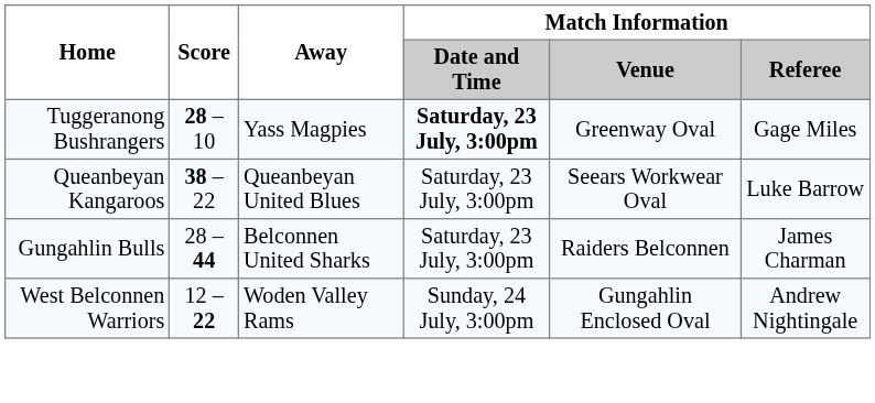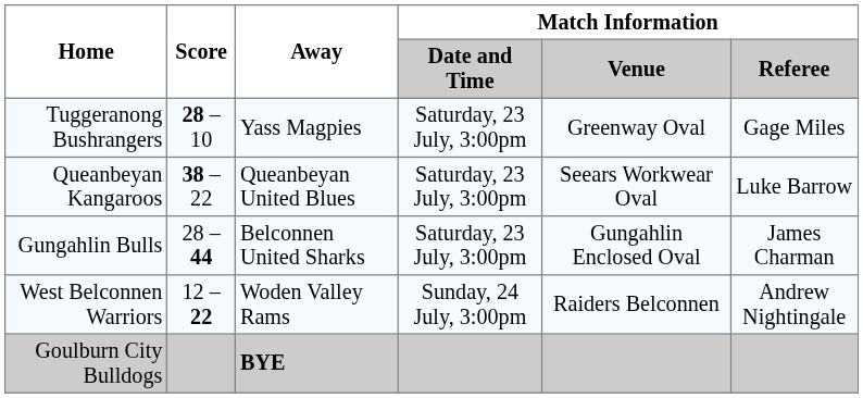 <table border="1" cellpadding="3" cellspacing="0" width="100%" style="border-collapse:collapse;  text-align:center;">
 <tr>
 <th rowspan="2" width="19%">Home</th>
 <th rowspan="2" width="8%">Score</th>
 <th rowspan="2" width="19%">Away</th>
 <th colspan="3">Match Information</th>
 </tr>
 <tr style="background:#CCCCCC">
 <th width="17%">Date and Time</th>
 <th width="22%">Venue</th>
 <th width="50%">Referee</th>
 </tr>
 <tr style="text-align:center; background:#f5faff;">
 <td align="right">Tuggeranong Bushrangers </td>
 <td><strong>28</strong> – 10</td>
 <td align="left"> Yass Magpies</td>
-<td><strong>Saturday, 23 July, 3:00pm</strong></td>
+<td>Saturday, 23 July, 3:00pm</td>
 <td>Greenway Oval</td>
 <td>Gage Miles</td>
 </tr>
 <tr style="text-align:center; background:#f5faff;">
 <td align="right">Queanbeyan Kangaroos </td>
 <td><strong>38</strong> – 22</td>
 <td align="left"> Queanbeyan United Blues</td>
 <td>Saturday, 23 July, 3:00pm</td>
 <td>Seears Workwear Oval</td>
 <td>Luke Barrow</td>
 </tr>
 <tr style="text-align:center; background:#f5faff;">
 <td align="right">Gungahlin Bulls </td>
 <td>28 – <strong>44</strong></td>
 <td align="left"> Belconnen United Sharks</td>
 <td>Saturday, 23 July, 3:00pm</td>
-<td>Raiders Belconnen</td>
+<td>Gungahlin Enclosed Oval</td>
 <td>James Charman</td>
 </tr>
 <tr style="text-align:center; background:#f5faff;">
 <td align="right">West Belconnen Warriors </td>
 <td>12 – <strong>22</strong></td>
 <td align="left"> Woden Valley Rams</td>
 <td>Sunday, 24 July, 3:00pm</td>
-<td>Gungahlin Enclosed Oval</td>
+<td>Raiders Belconnen</td>
 <td>Andrew Nightingale</td>
 </tr>
+<tr style="text-align:center; background:#CCCCCC;">
+<td align="right">Goulburn City Bulldogs </td>
+<td></td>
+<td align="left"><strong>BYE</strong></td>
+<td></td>
+<td></td>
+<td></td>
+</tr>
 </table>
